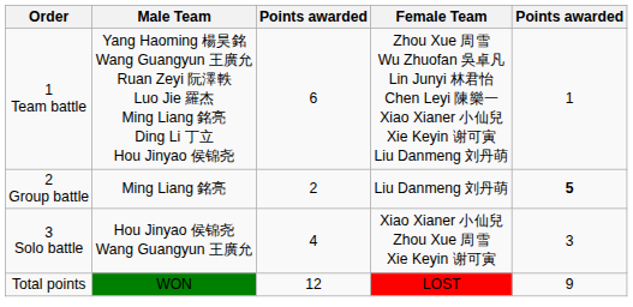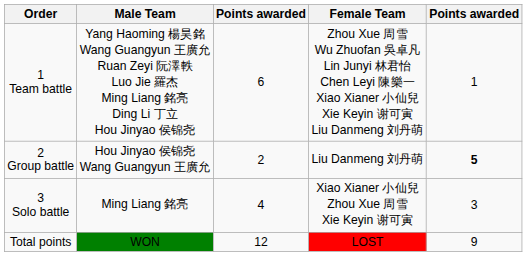 <table class="wikitable" style="text-align:center">
 <tr>
 <th>Order</th>
 <th>Male Team</th>
 <th>Points awarded</th>
 <th>Female Team</th>
 <th>Points awarded</th>
 </tr>
 <tr>
 <td>1 <br> Team battle</td>
 <td>Yang Haoming 楊昊銘 <br>Wang Guangyun 王廣允 <br>Ruan Zeyi 阮澤軼 <br> Luo Jie 羅杰 <br> Ming Liang 銘亮 <br> Ding Li 丁立 <br> Hou Jinyao 侯锦尧</td>
 <td>6</td>
 <td>Zhou Xue 周雪 <br> Wu Zhuofan 吳卓凡 <br> Lin Junyi 林君怡 <br> Chen Leyi 陳樂一 <br> Xiao Xianer 小仙兒 <br> Xie Keyin 谢可寅 <br> Liu Danmeng 刘丹萌</td>
 <td>1</td>
 </tr>
 <tr>
 <td>2  <br> Group battle</td>
-<td>Ming Liang 銘亮</td>
+<td>Hou Jinyao 侯锦尧  <br> Wang Guangyun 王廣允</td>
 <td>2</td>
 <td>Liu Danmeng 刘丹萌</td>
 <td><strong>5</strong></td>
 </tr>
 <tr>
 <td>3 <br> Solo battle</td>
-<td>Hou Jinyao 侯锦尧  <br> Wang Guangyun 王廣允</td>
+<td>Ming Liang 銘亮</td>
 <td>4</td>
 <td>Xiao Xianer 小仙兒  <br> Zhou Xue 周雪 <br> Xie Keyin 谢可寅</td>
 <td>3</td>
 </tr>
 <tr>
 <td>Total points</td>
 <td style="background:green; ">WON</td>
 <td>12</td>
 <td style="background:red; ">LOST</td>
 <td>9</td>
 </tr>
 </table>
